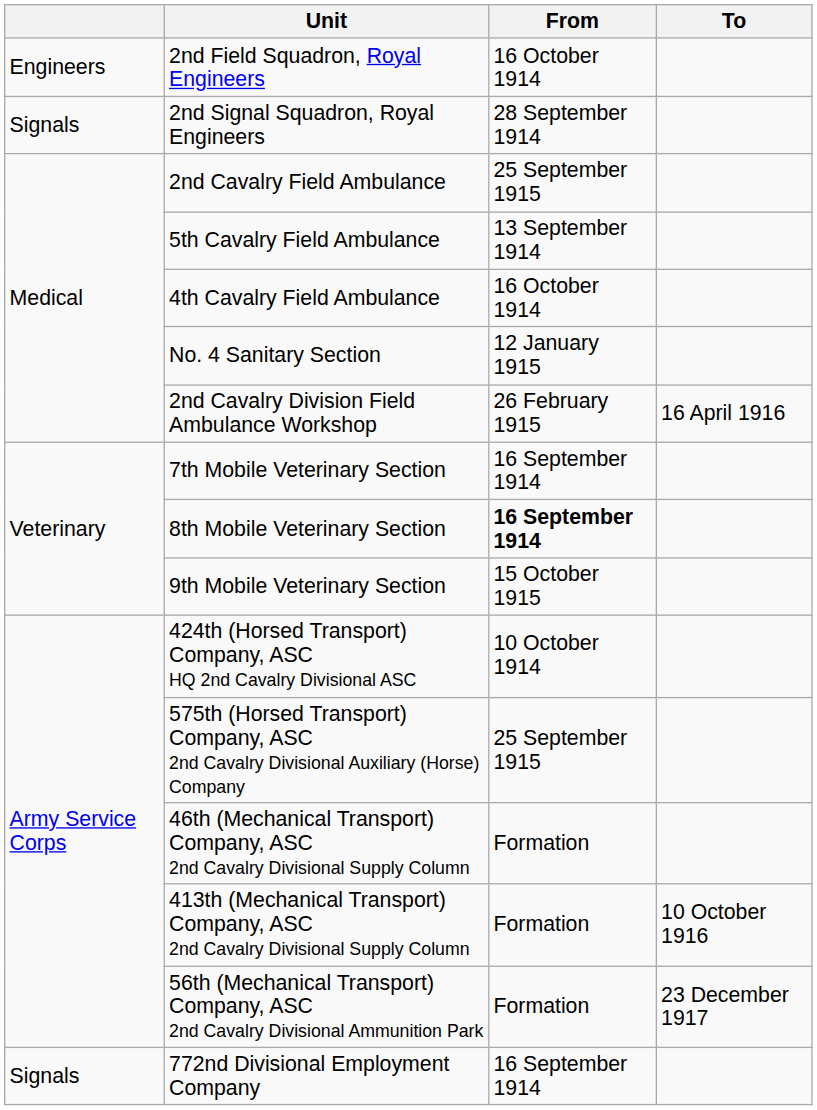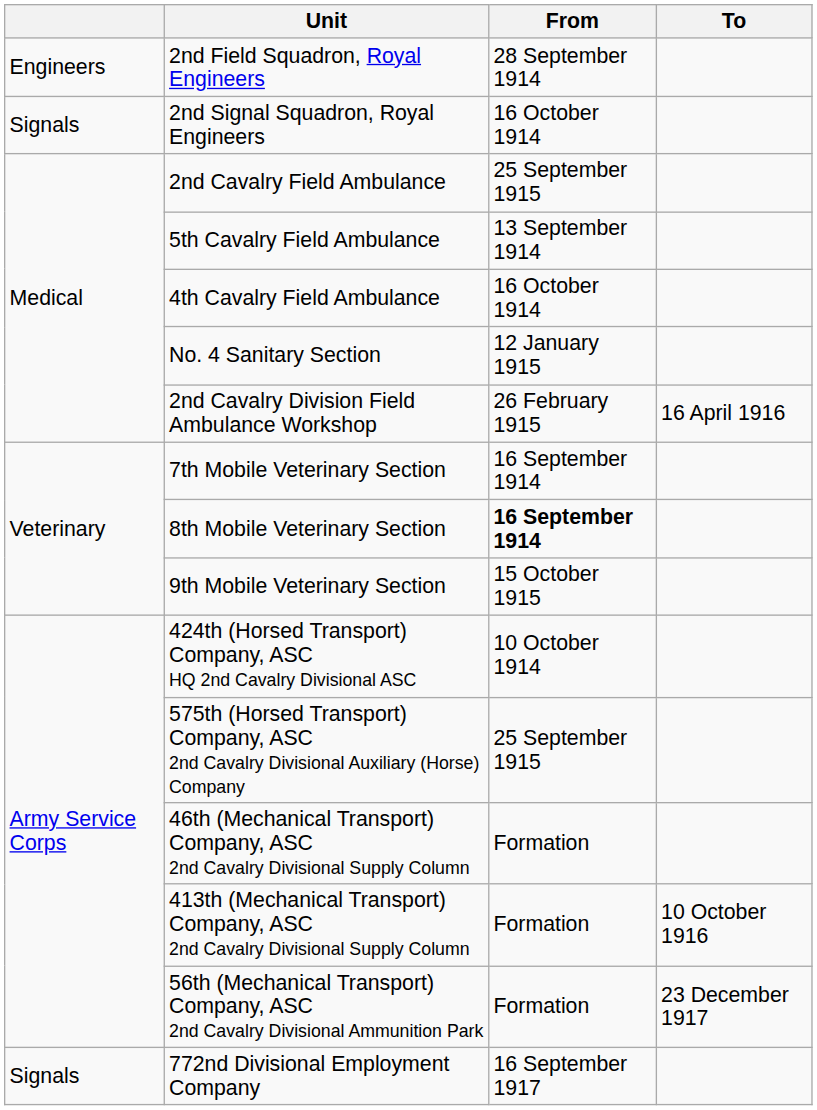 <table class="wikitable">
 <tr>
 <th> </th>
 <th>Unit</th>
 <th>From</th>
 <th>To</th>
 </tr>
 <tr>
 <td>Engineers</td>
 <td>2nd Field Squadron, <a href='#'>Royal Engineers</a></td>
-<td>16 October 1914</td>
+<td>28 September 1914</td>
 <td></td>
 </tr>
 <tr>
 <td>Signals</td>
 <td>2nd Signal Squadron, Royal Engineers</td>
-<td>28 September 1914</td>
+<td>16 October 1914</td>
 <td></td>
 </tr>
 <tr>
 <td rowspan=5>Medical</td>
 <td>2nd Cavalry Field Ambulance</td>
 <td>25 September 1915</td>
 <td></td>
 </tr>
 <tr>
 <td>5th Cavalry Field Ambulance</td>
 <td>13 September 1914</td>
 <td></td>
 </tr>
 <tr>
 <td>4th Cavalry Field Ambulance</td>
 <td>16 October 1914</td>
 <td></td>
 </tr>
 <tr>
 <td>No. 4 Sanitary Section</td>
 <td>12 January 1915</td>
 <td></td>
 </tr>
 <tr>
 <td>2nd Cavalry Division Field Ambulance Workshop</td>
 <td>26 February 1915</td>
 <td>16 April 1916</td>
 </tr>
 <tr>
 <td rowspan=3>Veterinary</td>
 <td>7th Mobile Veterinary Section</td>
 <td>16 September 1914</td>
 <td></td>
 </tr>
 <tr>
 <td>8th Mobile Veterinary Section</td>
 <td><strong>16 September 1914</strong></td>
 <td></td>
 </tr>
 <tr>
 <td>9th Mobile Veterinary Section</td>
 <td>15 October 1915</td>
 <td></td>
 </tr>
 <tr>
 <td rowspan=5><a href='#'>Army Service Corps</a></td>
 <td>424th (Horsed Transport) Company, ASC<br><small>HQ 2nd Cavalry Divisional ASC</small></td>
 <td>10 October 1914</td>
 <td></td>
 </tr>
 <tr>
 <td>575th (Horsed Transport) Company, ASC<br><small>2nd Cavalry Divisional Auxiliary (Horse) Company</small></td>
 <td>25 September 1915</td>
 <td></td>
 </tr>
 <tr>
 <td>46th (Mechanical Transport) Company, ASC<br><small>2nd Cavalry Divisional Supply Column</small></td>
 <td>Formation</td>
 <td></td>
 </tr>
 <tr>
 <td>413th (Mechanical Transport) Company, ASC<br><small>2nd Cavalry Divisional Supply Column</small></td>
 <td>Formation</td>
 <td>10 October 1916</td>
 </tr>
 <tr>
 <td>56th (Mechanical Transport) Company, ASC<br><small>2nd Cavalry Divisional Ammunition Park</small></td>
 <td>Formation</td>
 <td>23 December 1917</td>
 </tr>
 <tr>
 <td>Signals</td>
 <td>772nd Divisional Employment Company</td>
-<td>16 September 1914</td>
+<td>16 September 1917</td>
 <td></td>
 </tr>
 </table>
